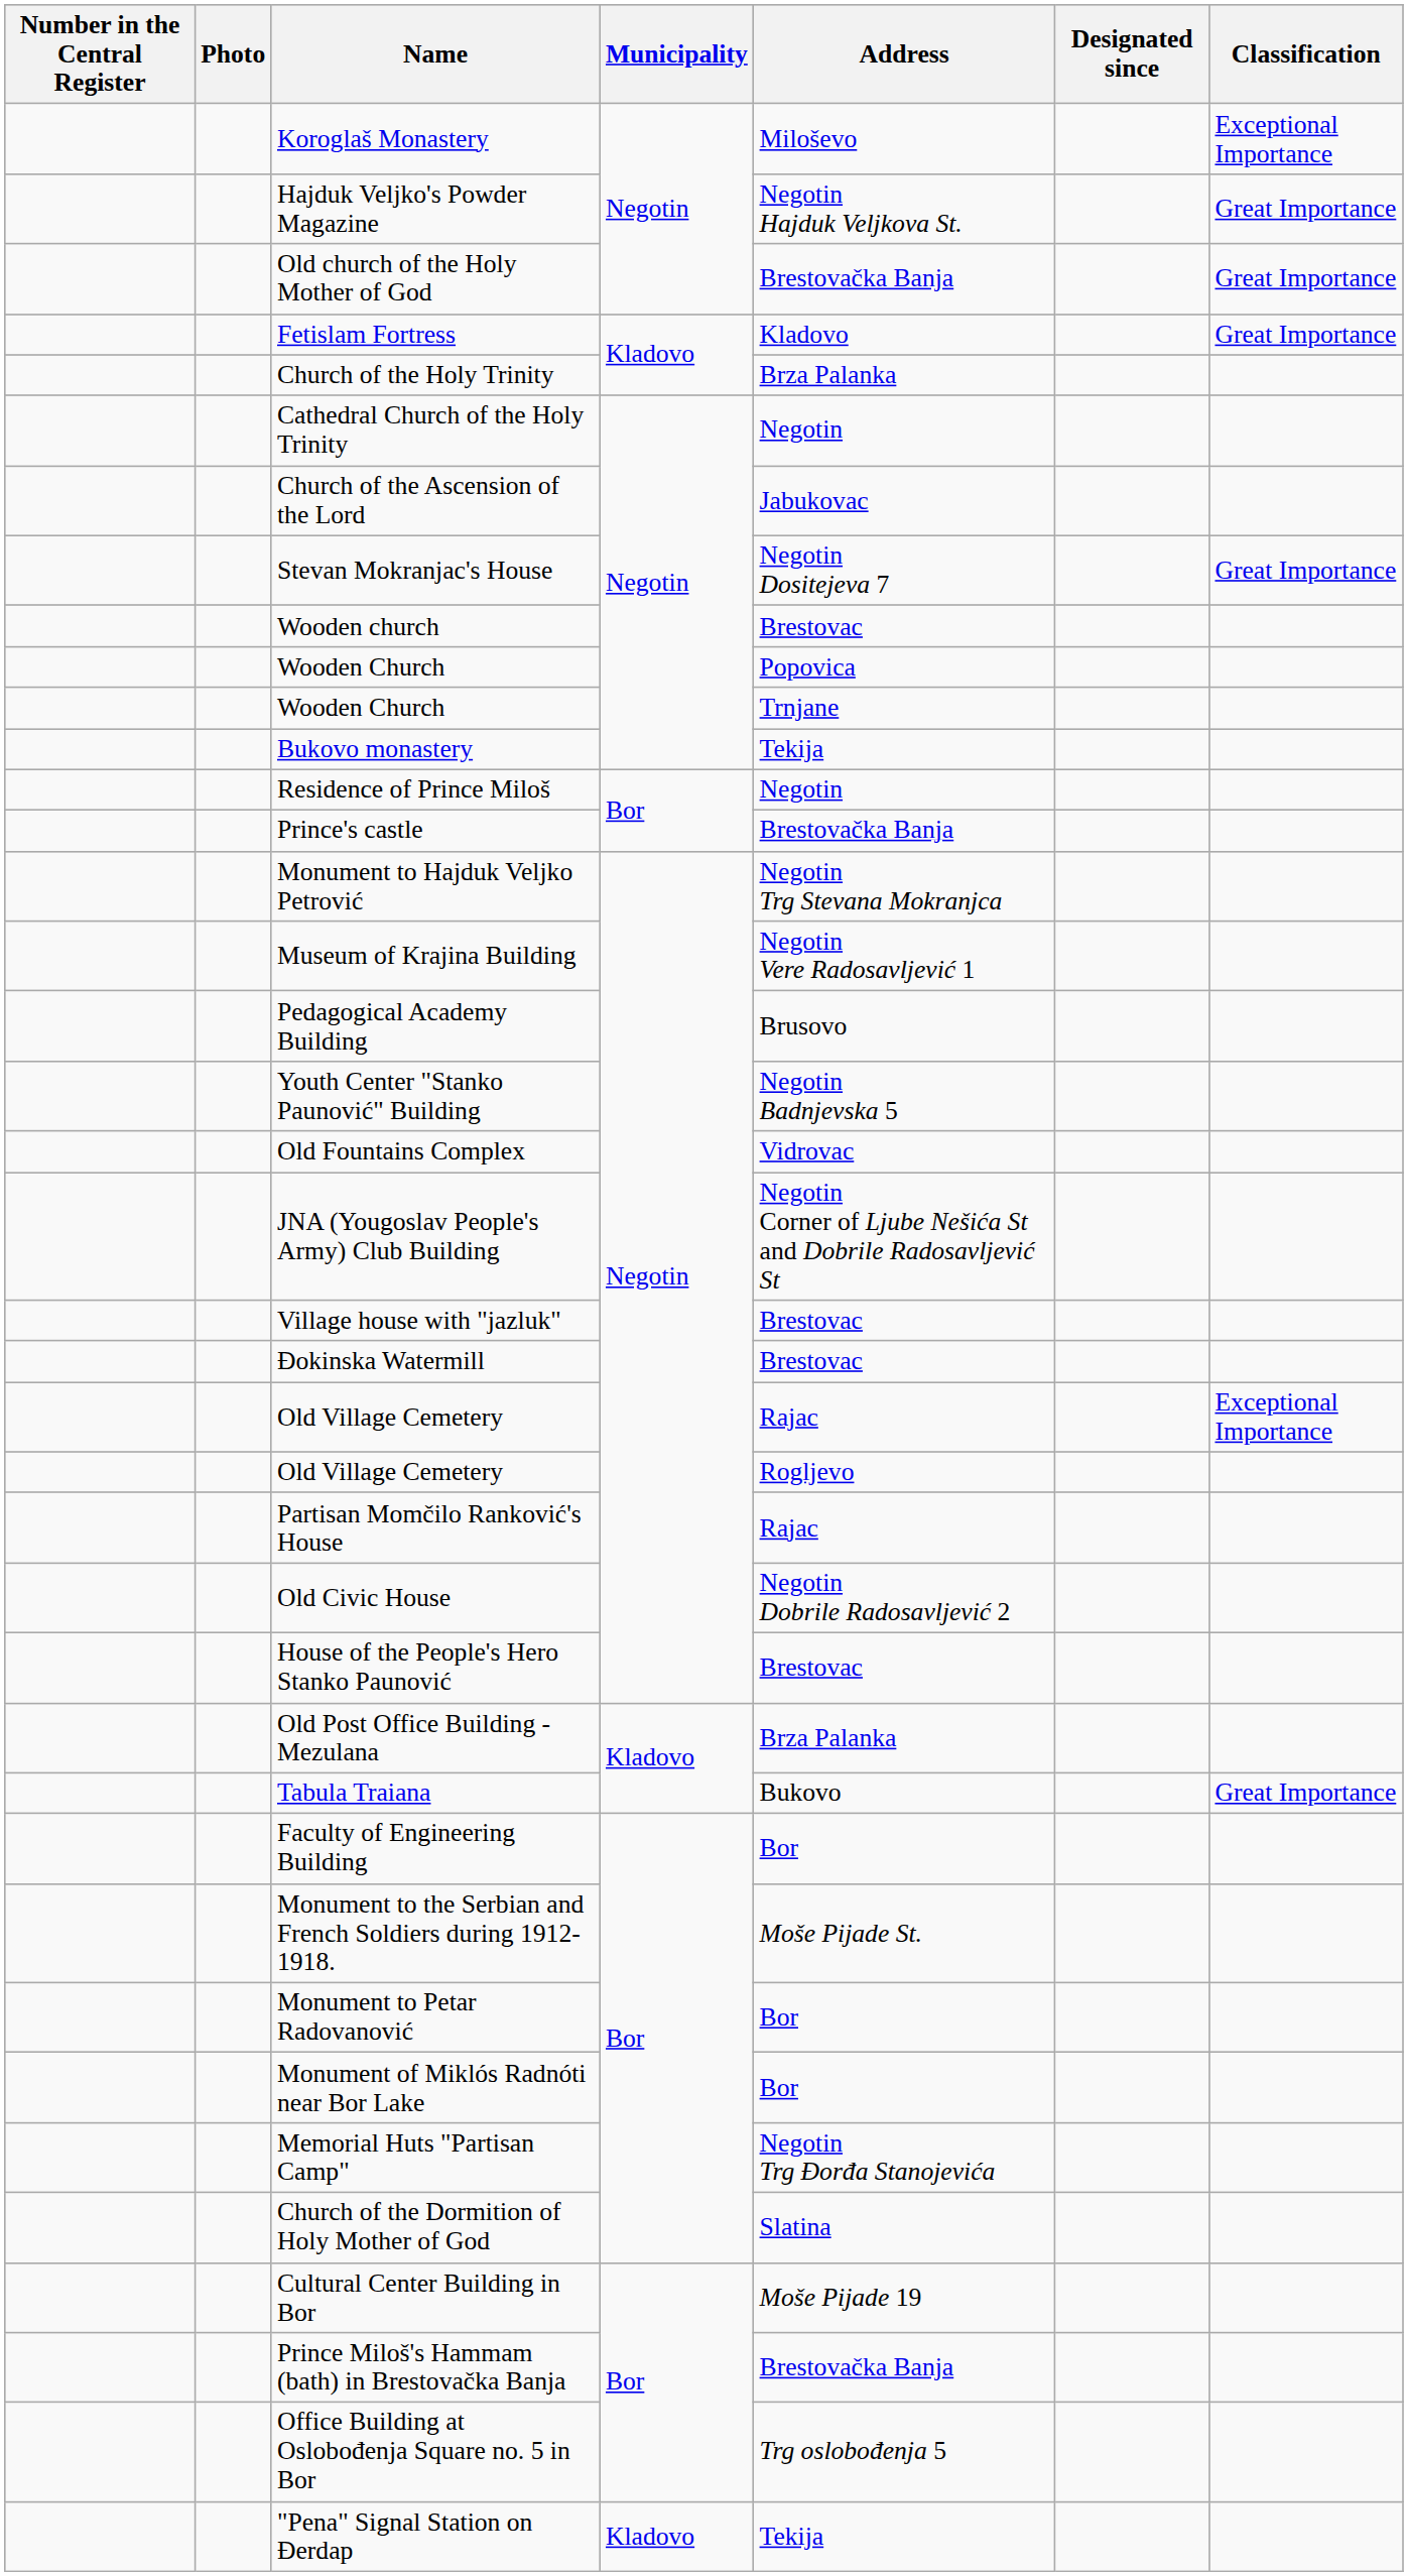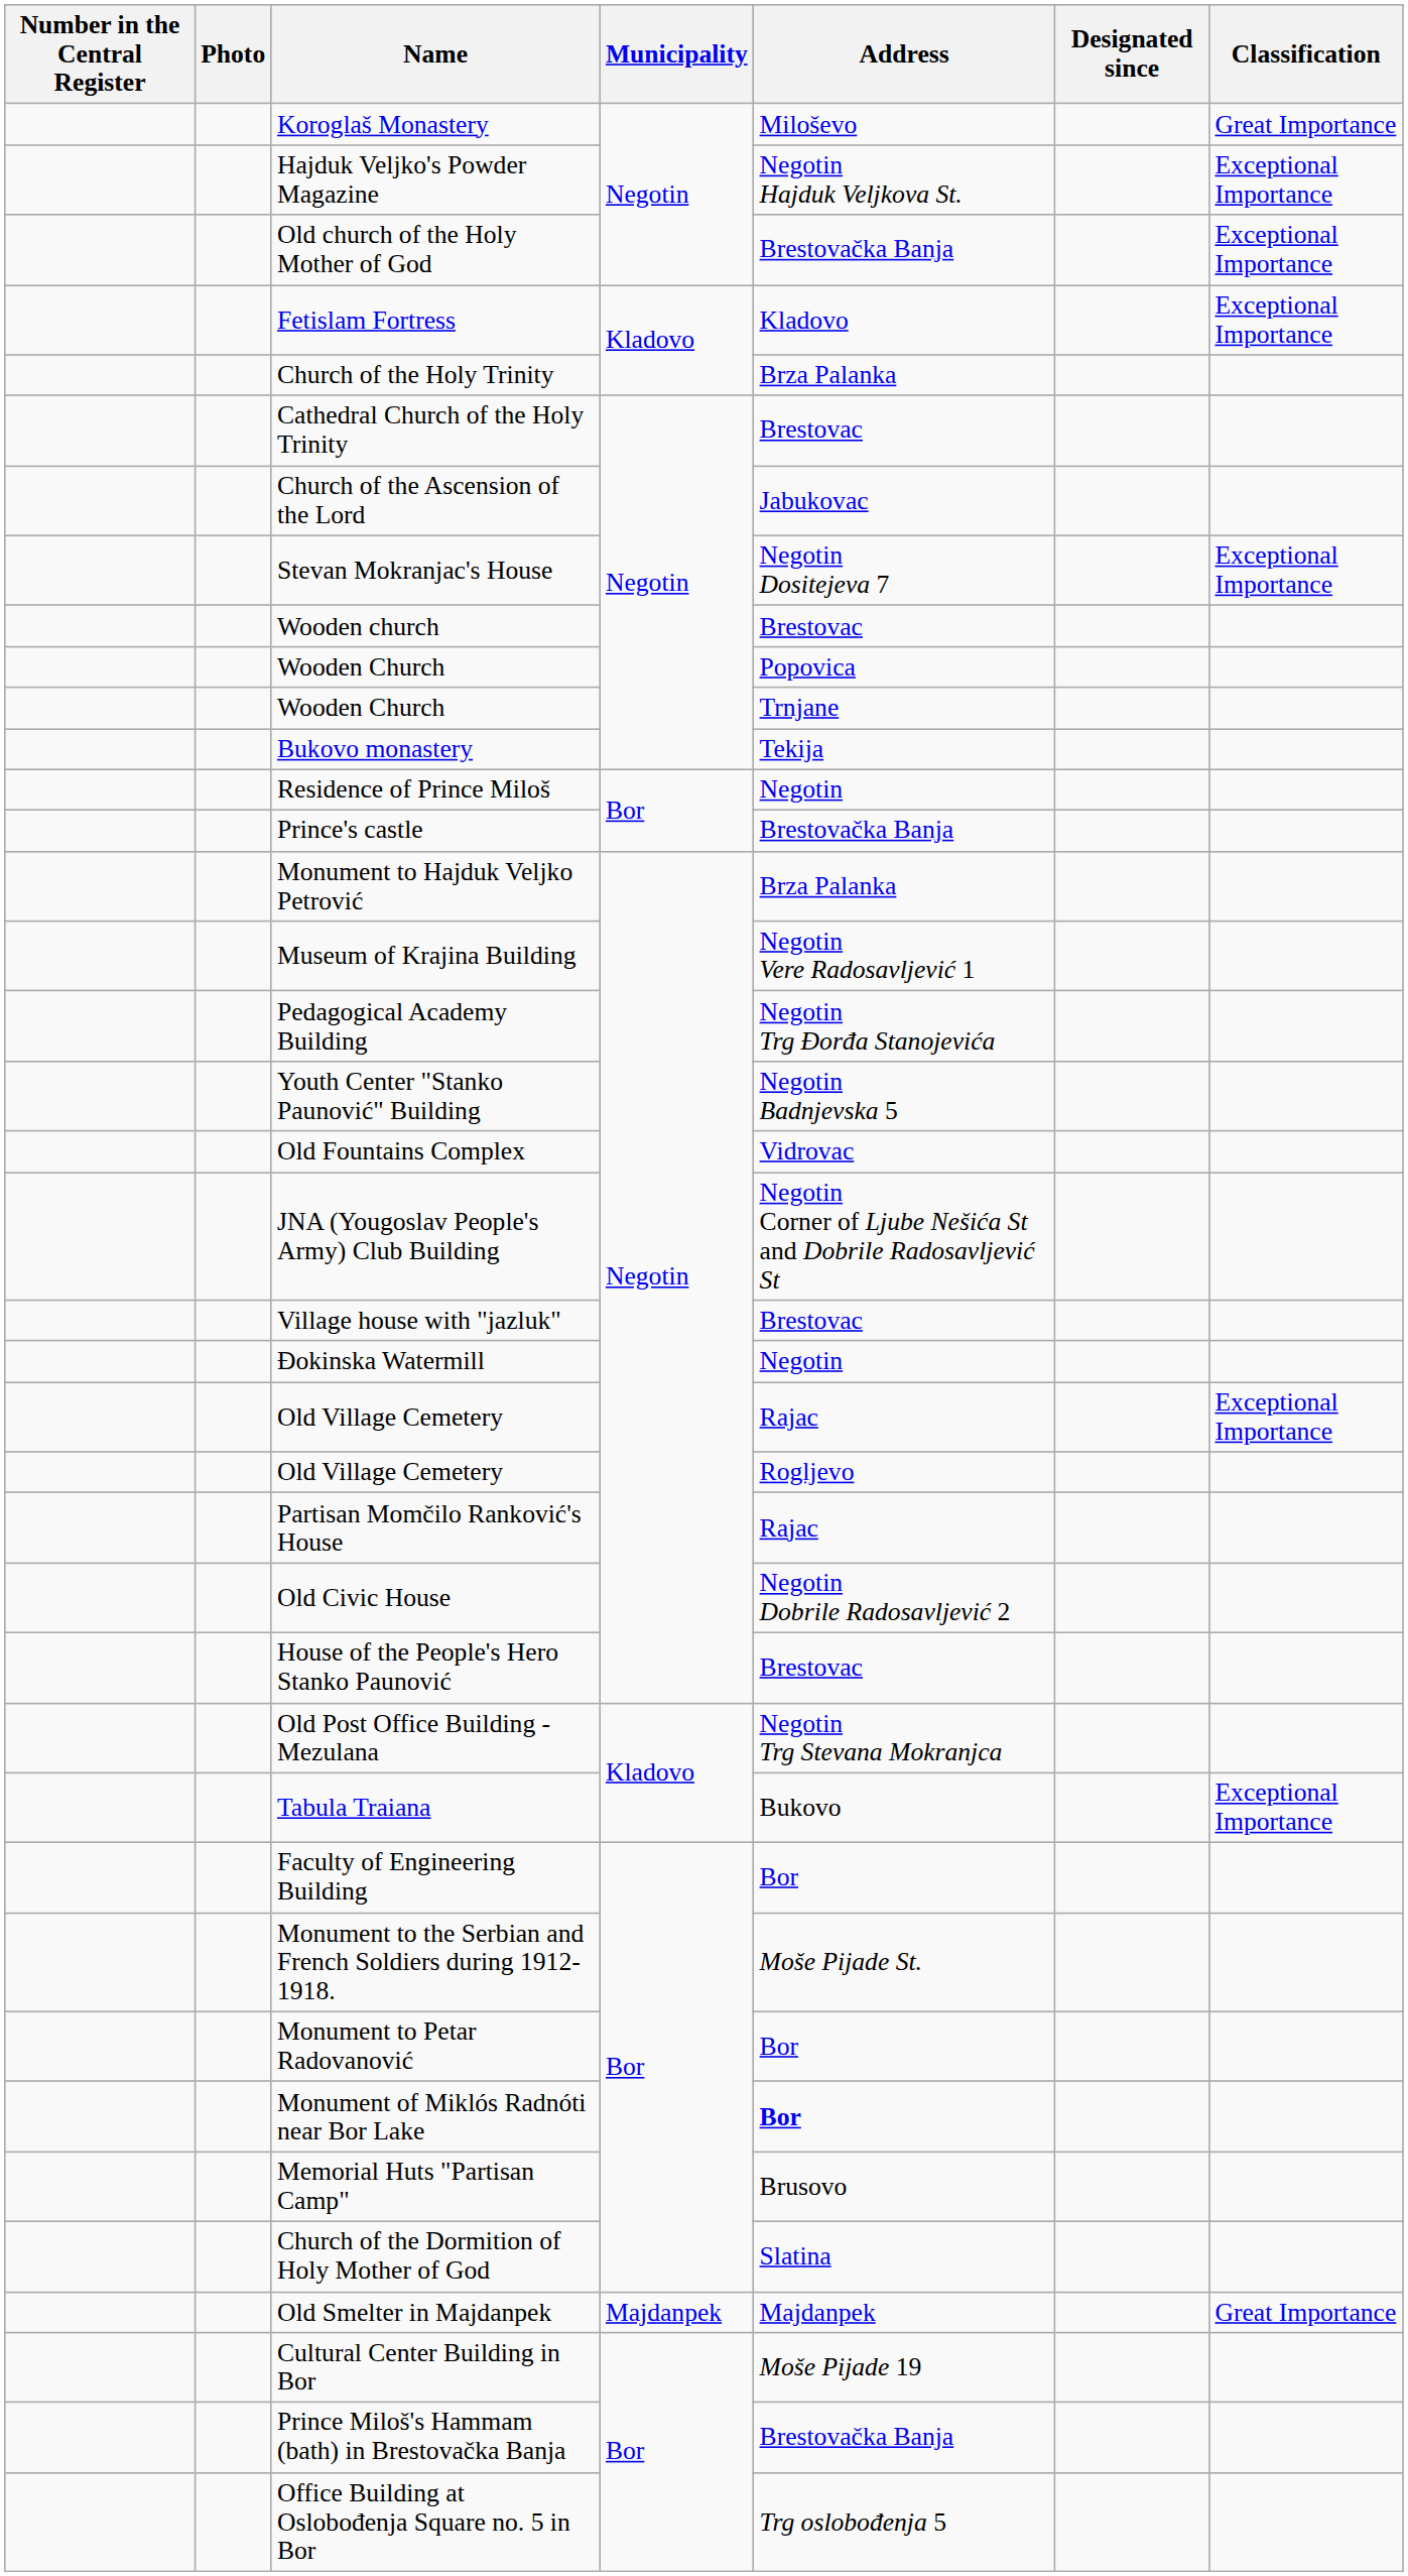 <table class="wikitable sortable">
 <tr>
 <th>Number in the Central Register</th>
 <th>Photo</th>
 <th>Name</th>
 <th><a href='#'>Municipality</a></th>
 <th>Address</th>
 <th>Designated since</th>
 <th>Classification</th>
 </tr>
 <tr>
 <td></td>
 <td></td>
 <td><a href='#'>Koroglaš Monastery</a></td>
 <td rowspan="3"><a href='#'>Negotin</a></td>
 <td><a href='#'>Miloševo</a><br></td>
 <td align="left"></td>
-<td><a href='#'>Exceptional Importance</a></td>
+<td><a href='#'>Great Importance</a></td>
 </tr>
 <tr>
 <td></td>
 <td></td>
 <td>Hajduk Veljko's Powder Magazine</td>
 <td><a href='#'>Negotin</a><br><em>Hajduk Veljkova St.</em><br></td>
 <td align="left"></td>
-<td><a href='#'>Great Importance</a></td>
+<td><a href='#'>Exceptional Importance</a></td>
 </tr>
 <tr>
 <td></td>
 <td></td>
 <td>Old church of the Holy Mother of God</td>
 <td><a href='#'>Brestovačka Banja</a><br></td>
 <td align="left"></td>
-<td><a href='#'>Great Importance</a></td>
+<td><a href='#'>Exceptional Importance</a></td>
 </tr>
 <tr>
 <td></td>
 <td></td>
 <td><a href='#'>Fetislam Fortress</a></td>
 <td rowspan="2"><a href='#'>Kladovo</a></td>
 <td><a href='#'>Kladovo</a><br></td>
 <td align="left"></td>
-<td><a href='#'>Great Importance</a></td>
+<td><a href='#'>Exceptional Importance</a></td>
 </tr>
 <tr>
 <td></td>
 <td></td>
 <td>Church of the Holy Trinity</td>
 <td><a href='#'>Brza Palanka</a><br></td>
 <td align="left"></td>
 <td></td>
 </tr>
 <tr>
 <td></td>
 <td></td>
 <td>Cathedral Church of the Holy Trinity</td>
 <td rowspan="7"><a href='#'>Negotin</a></td>
-<td><a href='#'>Negotin</a><br></td>
+<td><a href='#'>Brestovac</a><br></td>
 <td align="left"></td>
 <td></td>
 </tr>
 <tr>
 <td></td>
 <td></td>
 <td>Church of the Ascension of the Lord</td>
 <td><a href='#'>Jabukovac</a><br></td>
 <td align="left"></td>
 <td></td>
 </tr>
 <tr>
 <td></td>
 <td></td>
 <td>Stevan Mokranjac's House</td>
 <td><a href='#'>Negotin</a><br><em>Dositejeva</em> 7 <br></td>
 <td align="left"></td>
-<td><a href='#'>Great Importance</a></td>
+<td><a href='#'>Exceptional Importance</a></td>
 </tr>
 <tr>
 <td></td>
 <td></td>
 <td>Wooden church</td>
 <td><a href='#'>Brestovac</a><br></td>
 <td align="left"></td>
 <td></td>
 </tr>
 <tr>
 <td></td>
 <td></td>
 <td>Wooden Church</td>
 <td><a href='#'>Popovica</a><br></td>
 <td align="left"></td>
 <td></td>
 </tr>
 <tr>
 <td></td>
 <td></td>
 <td>Wooden Church</td>
 <td><a href='#'>Trnjane</a><br></td>
 <td align="left"></td>
 <td></td>
 </tr>
 <tr>
 <td></td>
 <td></td>
 <td><a href='#'>Bukovo monastery</a></td>
 <td><a href='#'>Tekija</a><br></td>
 <td align="left"></td>
 <td></td>
 </tr>
 <tr>
 <td></td>
 <td></td>
 <td>Residence of Prince Miloš</td>
 <td rowspan="2"><a href='#'>Bor</a></td>
 <td><a href='#'>Negotin</a><br></td>
 <td align="left"></td>
 <td></td>
 </tr>
 <tr>
 <td></td>
 <td></td>
 <td>Prince's castle</td>
 <td><a href='#'>Brestovačka Banja</a><br></td>
 <td align="left"></td>
 <td></td>
 </tr>
 <tr>
 <td></td>
 <td></td>
 <td>Monument to Hajduk Veljko Petrović</td>
 <td rowspan="13"><a href='#'>Negotin</a></td>
-<td><a href='#'>Negotin</a><br><em>Trg Stevana Mokranjca</em><br></td>
+<td><a href='#'>Brza Palanka</a><br></td>
 <td align="left"></td>
 <td></td>
 </tr>
 <tr>
 <td></td>
 <td></td>
 <td>Museum of Krajina Building</td>
 <td><a href='#'>Negotin</a><br><em>Vere Radosavljević</em> 1 <br></td>
 <td align="left"></td>
 <td></td>
 </tr>
 <tr>
 <td></td>
 <td></td>
 <td>Pedagogical Academy Building</td>
-<td>Brusovo<br></td>
+<td><a href='#'>Negotin</a><br><em>Trg Đorđa Stanojevića</em><br></td>
 <td align="left"></td>
 <td></td>
 </tr>
 <tr>
 <td></td>
 <td></td>
 <td>Youth Center "Stanko Paunović" Building</td>
 <td><a href='#'>Negotin</a><br><em>Badnjevska</em> 5<br></td>
 <td align="left"></td>
 <td></td>
 </tr>
 <tr>
 <td></td>
 <td></td>
 <td>Old Fountains Complex</td>
 <td><a href='#'>Vidrovac</a><br></td>
 <td align="left"></td>
 <td></td>
 </tr>
 <tr>
 <td></td>
 <td></td>
 <td>JNA (Yougoslav People's Army) Club Building</td>
 <td><a href='#'>Negotin</a><br>Corner of <em>Ljube Nešića St</em> and <em>Dobrile Radosavljević St</em><br></td>
 <td align="left"></td>
 <td></td>
 </tr>
 <tr>
 <td></td>
 <td></td>
 <td>Village house with "jazluk"</td>
 <td><a href='#'>Brestovac</a><br></td>
 <td align="left"></td>
 <td></td>
 </tr>
 <tr>
 <td></td>
 <td></td>
 <td>Đokinska Watermill</td>
-<td><a href='#'>Brestovac</a><br></td>
+<td><a href='#'>Negotin</a><br></td>
 <td align="left"></td>
 <td></td>
 </tr>
 <tr>
 <td></td>
 <td></td>
 <td>Old Village Cemetery</td>
 <td><a href='#'>Rajac</a><br></td>
 <td align="left"></td>
 <td><a href='#'>Exceptional Importance</a></td>
 </tr>
 <tr>
 <td></td>
 <td></td>
 <td>Old Village Cemetery</td>
 <td><a href='#'>Rogljevo</a><br></td>
 <td align="left"></td>
 <td></td>
 </tr>
 <tr>
 <td></td>
 <td></td>
 <td>Partisan Momčilo Ranković's House</td>
 <td><a href='#'>Rajac</a><br></td>
 <td align="left"></td>
 <td></td>
 </tr>
 <tr>
 <td></td>
 <td></td>
 <td>Old Civic House</td>
 <td><a href='#'>Negotin</a><br><em>Dobrile Radosavljević</em> 2 <br></td>
 <td align="left"></td>
 <td></td>
 </tr>
 <tr>
 <td></td>
 <td></td>
 <td>House of the People's Hero Stanko Paunović</td>
 <td><a href='#'>Brestovac</a><br></td>
 <td align="left"></td>
 <td></td>
 </tr>
 <tr>
 <td></td>
 <td></td>
 <td>Old Post Office Building - Mezulana</td>
 <td rowspan="2"><a href='#'>Kladovo</a></td>
-<td><a href='#'>Brza Palanka</a><br></td>
+<td><a href='#'>Negotin</a><br><em>Trg Stevana Mokranjca</em><br></td>
 <td align="left"></td>
 <td></td>
 </tr>
 <tr>
 <td></td>
 <td></td>
 <td><a href='#'>Tabula Traiana</a></td>
 <td>Bukovo <br></td>
 <td align="left"></td>
-<td><a href='#'>Great Importance</a></td>
+<td><a href='#'>Exceptional Importance</a></td>
 </tr>
 <tr>
 <td></td>
 <td></td>
 <td>Faculty of Engineering Building</td>
 <td rowspan="6"><a href='#'>Bor</a></td>
 <td><a href='#'>Bor</a><br></td>
 <td align="left"></td>
 <td></td>
 </tr>
 <tr>
 <td></td>
 <td></td>
 <td>Monument to the Serbian and French Soldiers during 1912-1918.</td>
 <td><em>Moše Pijade St.</em><br></td>
 <td align="left"></td>
 <td></td>
 </tr>
 <tr>
 <td></td>
 <td></td>
 <td>Monument to Petar Radovanović</td>
 <td><a href='#'>Bor</a><br></td>
 <td align="left"></td>
 <td></td>
 </tr>
 <tr>
 <td></td>
 <td></td>
 <td>Monument of Miklós Radnóti near Bor Lake</td>
-<td><a href='#'>Bor</a><br></td>
+<td><strong><a href='#'>Bor</a><br></strong></td>
 <td align="left"></td>
 <td></td>
 </tr>
 <tr>
 <td></td>
 <td></td>
 <td>Memorial Huts "Partisan Camp"</td>
-<td><a href='#'>Negotin</a><br><em>Trg Đorđa Stanojevića</em><br></td>
+<td>Brusovo<br></td>
 <td align="left"></td>
 <td></td>
 </tr>
 <tr>
 <td></td>
 <td></td>
 <td>Church of the Dormition of Holy Mother of God</td>
 <td><a href='#'>Slatina</a><br></td>
 <td align="left"></td>
 <td></td>
+</tr>
+<tr>
+<td></td>
+<td></td>
+<td>Old Smelter in Majdanpek</td>
+<td><a href='#'>Majdanpek</a></td>
+<td><a href='#'>Majdanpek</a><br></td>
+<td align="left"></td>
+<td><a href='#'>Great Importance</a></td>
 </tr>
 <tr>
 <td></td>
 <td></td>
 <td>Cultural Center Building in Bor</td>
 <td rowspan="3"><a href='#'>Bor</a></td>
 <td><em>Moše Pijade</em> 19<br> </td>
 <td align="left"></td>
 <td></td>
 </tr>
 <tr>
 <td></td>
 <td></td>
 <td>Prince Miloš's Hammam (bath) in Brestovačka Banja</td>
 <td><a href='#'>Brestovačka Banja</a><br></td>
 <td align="left"></td>
 <td></td>
 </tr>
 <tr>
 <td></td>
 <td></td>
 <td>Office Building at Oslobođenja Square no. 5 in Bor</td>
 <td><em>Trg oslobođenja</em> 5<br></td>
 <td align="left"></td>
 <td></td>
 </tr>
-<tr>
-<td></td>
-<td></td>
-<td>"Pena" Signal Station on Đerdap</td>
-<td><a href='#'>Kladovo</a></td>
-<td><a href='#'>Tekija</a><br></td>
-<td align="left"></td>
-<td></td>
-</tr>
 </table>
